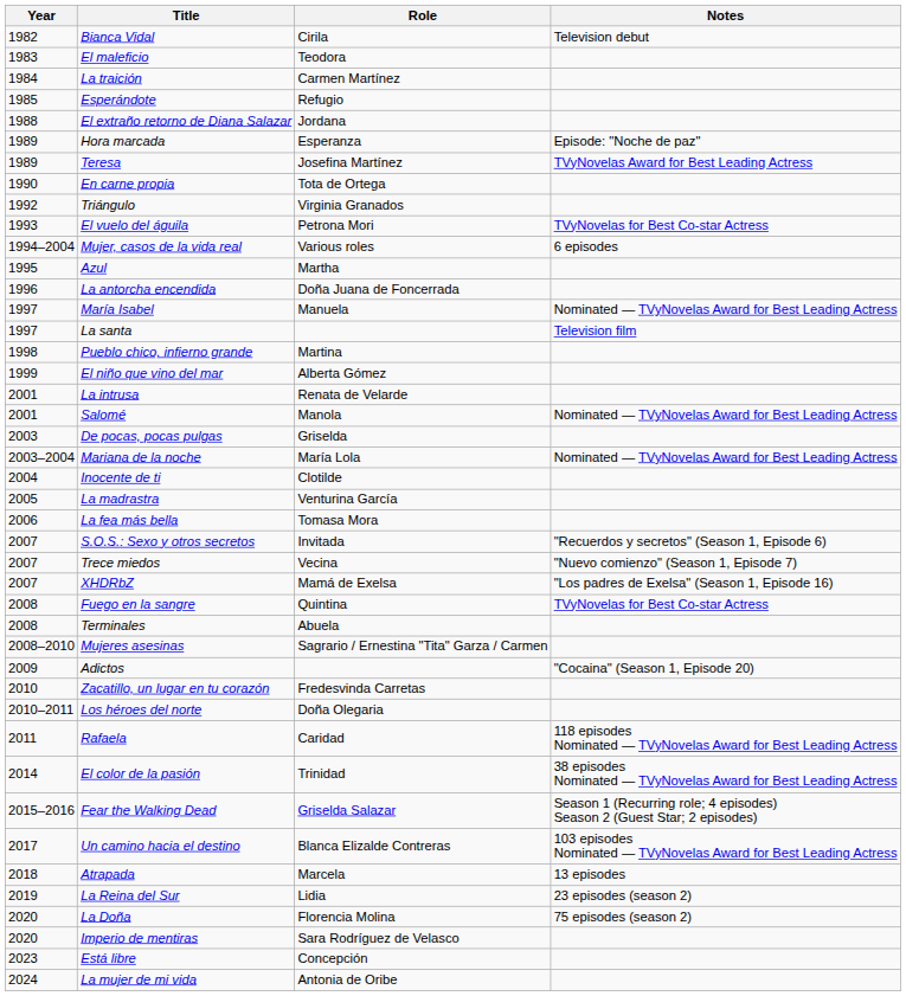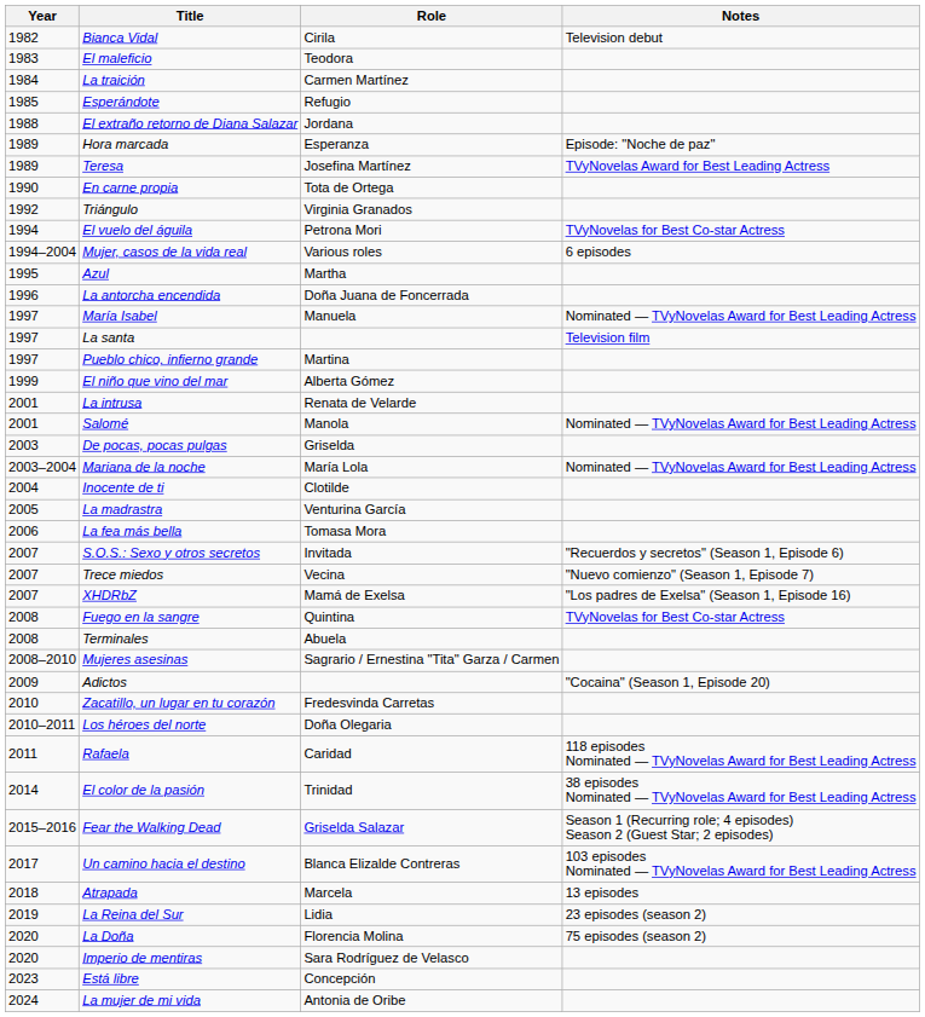 <table class="wikitable sortable">
 <tr>
 <th>Year</th>
 <th>Title</th>
 <th>Role</th>
 <th>Notes</th>
 </tr>
 <tr>
 <td>1982</td>
 <td><em><a href='#'>Bianca Vidal</a></em></td>
 <td>Cirila</td>
 <td>Television debut</td>
 </tr>
 <tr>
 <td>1983</td>
 <td><em><a href='#'>El maleficio</a></em></td>
 <td>Teodora</td>
 <td></td>
 </tr>
 <tr>
 <td>1984</td>
 <td><em><a href='#'>La traición</a></em></td>
 <td>Carmen Martínez</td>
 <td></td>
 </tr>
 <tr>
 <td>1985</td>
 <td><em><a href='#'>Esperándote</a></em></td>
 <td>Refugio</td>
 <td></td>
 </tr>
 <tr>
 <td>1988</td>
 <td><em><a href='#'>El extraño retorno de Diana Salazar</a></em></td>
 <td>Jordana</td>
 <td></td>
 </tr>
 <tr>
 <td>1989</td>
 <td><em>Hora marcada</em></td>
 <td>Esperanza</td>
 <td>Episode: "Noche de paz"</td>
 </tr>
 <tr>
 <td>1989</td>
 <td><em><a href='#'>Teresa</a></em></td>
 <td>Josefina Martínez</td>
 <td><a href='#'>TVyNovelas Award for Best Leading Actress</a></td>
 </tr>
 <tr>
 <td>1990</td>
 <td><em><a href='#'>En carne propia</a></em></td>
 <td>Tota de Ortega</td>
 <td></td>
 </tr>
 <tr>
 <td>1992</td>
 <td><em>Triángulo</em></td>
 <td>Virginia Granados</td>
 <td></td>
 </tr>
 <tr>
-<td>1993</td>
+<td>1994</td>
 <td><em><a href='#'>El vuelo del águila</a></em></td>
 <td>Petrona Mori</td>
 <td><a href='#'>TVyNovelas for Best Co-star Actress</a></td>
 </tr>
 <tr>
 <td>1994–2004</td>
 <td><em><a href='#'>Mujer, casos de la vida real</a></em></td>
 <td>Various roles</td>
 <td>6 episodes</td>
 </tr>
 <tr>
 <td>1995</td>
 <td><em><a href='#'>Azul</a></em></td>
 <td>Martha</td>
 <td></td>
 </tr>
 <tr>
 <td>1996</td>
 <td><em><a href='#'>La antorcha encendida</a></em></td>
 <td>Doña Juana de Foncerrada</td>
 <td></td>
 </tr>
 <tr>
 <td>1997</td>
 <td><em><a href='#'>María Isabel</a></em></td>
 <td>Manuela</td>
 <td>Nominated — <a href='#'>TVyNovelas Award for Best Leading Actress</a></td>
 </tr>
 <tr>
 <td>1997</td>
 <td><em>La santa</em></td>
 <td></td>
 <td><a href='#'>Television film</a></td>
 </tr>
 <tr>
-<td>1998</td>
+<td>1997</td>
 <td><em><a href='#'>Pueblo chico, infierno grande</a></em></td>
 <td>Martina</td>
 <td></td>
 </tr>
 <tr>
 <td>1999</td>
 <td><em><a href='#'>El niño que vino del mar</a></em></td>
 <td>Alberta Gómez</td>
 <td></td>
 </tr>
 <tr>
 <td>2001</td>
 <td><em><a href='#'>La intrusa</a></em></td>
 <td>Renata de Velarde</td>
 <td></td>
 </tr>
 <tr>
 <td>2001</td>
 <td><em><a href='#'>Salomé</a></em></td>
 <td>Manola</td>
 <td>Nominated — <a href='#'>TVyNovelas Award for Best Leading Actress</a></td>
 </tr>
 <tr>
 <td>2003</td>
 <td><em><a href='#'>De pocas, pocas pulgas</a></em></td>
 <td>Griselda</td>
 <td></td>
 </tr>
 <tr>
 <td>2003–2004</td>
 <td><em><a href='#'>Mariana de la noche</a></em></td>
 <td>María Lola</td>
 <td>Nominated — <a href='#'>TVyNovelas Award for Best Leading Actress</a></td>
 </tr>
 <tr>
 <td>2004</td>
 <td><em><a href='#'>Inocente de ti</a></em></td>
 <td>Clotilde</td>
 <td></td>
 </tr>
 <tr>
 <td>2005</td>
 <td><em><a href='#'>La madrastra</a></em></td>
 <td>Venturina García</td>
 <td></td>
 </tr>
 <tr>
 <td>2006</td>
 <td><em><a href='#'>La fea más bella</a></em></td>
 <td>Tomasa Mora</td>
 <td></td>
 </tr>
 <tr>
 <td>2007</td>
 <td><em><a href='#'>S.O.S.: Sexo y otros secretos</a></em></td>
 <td>Invitada</td>
 <td>"Recuerdos y secretos" (Season 1, Episode 6)</td>
 </tr>
 <tr>
 <td>2007</td>
 <td><em>Trece miedos</em></td>
 <td>Vecina</td>
 <td>"Nuevo comienzo" (Season 1, Episode 7)</td>
 </tr>
 <tr>
 <td>2007</td>
 <td><em><a href='#'>XHDRbZ</a></em></td>
 <td>Mamá de Exelsa</td>
 <td>"Los padres de Exelsa" (Season 1, Episode 16)</td>
 </tr>
 <tr>
 <td>2008</td>
 <td><em><a href='#'>Fuego en la sangre</a></em></td>
 <td>Quintina</td>
 <td><a href='#'>TVyNovelas for Best Co-star Actress</a></td>
 </tr>
 <tr>
 <td>2008</td>
 <td><em>Terminales</em></td>
 <td>Abuela</td>
 <td></td>
 </tr>
 <tr>
 <td>2008–2010</td>
 <td><em><a href='#'>Mujeres asesinas</a></em></td>
 <td>Sagrario / Ernestina "Tita" Garza / Carmen</td>
 <td></td>
 </tr>
 <tr>
 <td>2009</td>
 <td><em>Adictos</em></td>
 <td></td>
 <td>"Cocaina" (Season 1, Episode 20)</td>
 </tr>
 <tr>
 <td>2010</td>
 <td><em><a href='#'>Zacatillo, un lugar en tu corazón</a></em></td>
 <td>Fredesvinda Carretas</td>
 <td></td>
 </tr>
 <tr>
 <td>2010–2011</td>
 <td><em><a href='#'>Los héroes del norte</a></em></td>
 <td>Doña Olegaria</td>
 <td></td>
 </tr>
 <tr>
 <td>2011</td>
 <td><em><a href='#'>Rafaela</a></em></td>
 <td>Caridad</td>
 <td>118 episodes<br>Nominated — <a href='#'>TVyNovelas Award for Best Leading Actress</a></td>
 </tr>
 <tr>
 <td>2014</td>
 <td><em><a href='#'>El color de la pasión</a></em></td>
 <td>Trinidad</td>
 <td>38 episodes<br>Nominated — <a href='#'>TVyNovelas Award for Best Leading Actress</a></td>
 </tr>
 <tr>
 <td>2015–2016</td>
 <td><em><a href='#'>Fear the Walking Dead</a></em></td>
 <td><a href='#'>Griselda Salazar</a></td>
 <td>Season 1 (Recurring role; 4 episodes) <br> Season 2 (Guest Star; 2 episodes)</td>
 </tr>
 <tr>
 <td>2017</td>
 <td><em><a href='#'>Un camino hacia el destino</a></em></td>
 <td>Blanca Elizalde Contreras</td>
 <td>103 episodes<br>Nominated — <a href='#'>TVyNovelas Award for Best Leading Actress</a></td>
 </tr>
 <tr>
 <td>2018</td>
 <td><em><a href='#'>Atrapada</a></em></td>
 <td>Marcela</td>
 <td>13 episodes</td>
 </tr>
 <tr>
 <td>2019</td>
 <td><em><a href='#'>La Reina del Sur</a></em></td>
 <td>Lidia</td>
 <td>23 episodes (season 2)</td>
 </tr>
 <tr>
 <td>2020</td>
 <td><em><a href='#'>La Doña</a></em></td>
 <td>Florencia Molina</td>
 <td>75 episodes (season 2)</td>
 </tr>
 <tr>
 <td>2020</td>
 <td><em><a href='#'>Imperio de mentiras</a></em></td>
 <td>Sara Rodríguez de Velasco</td>
 <td></td>
 </tr>
 <tr>
 <td>2023</td>
 <td><em><a href='#'>Está libre</a></em></td>
 <td>Concepción</td>
 <td></td>
 </tr>
 <tr>
 <td>2024</td>
 <td><em><a href='#'>La mujer de mi vida</a></em></td>
 <td>Antonia de Oribe</td>
 <td></td>
 </tr>
 </table>
